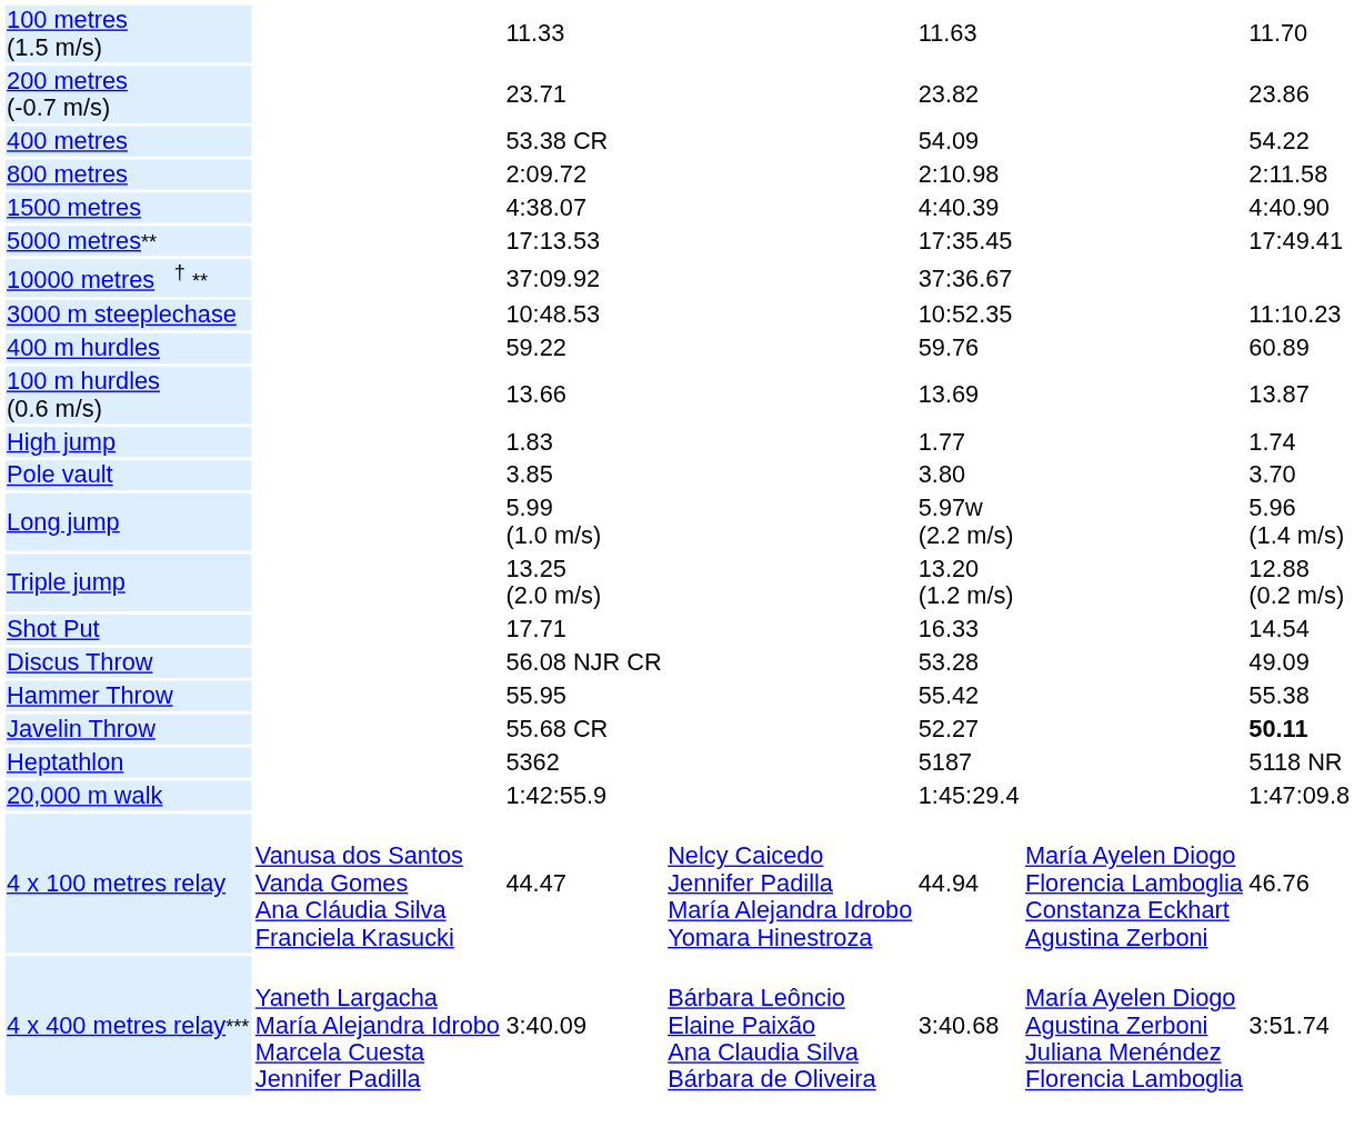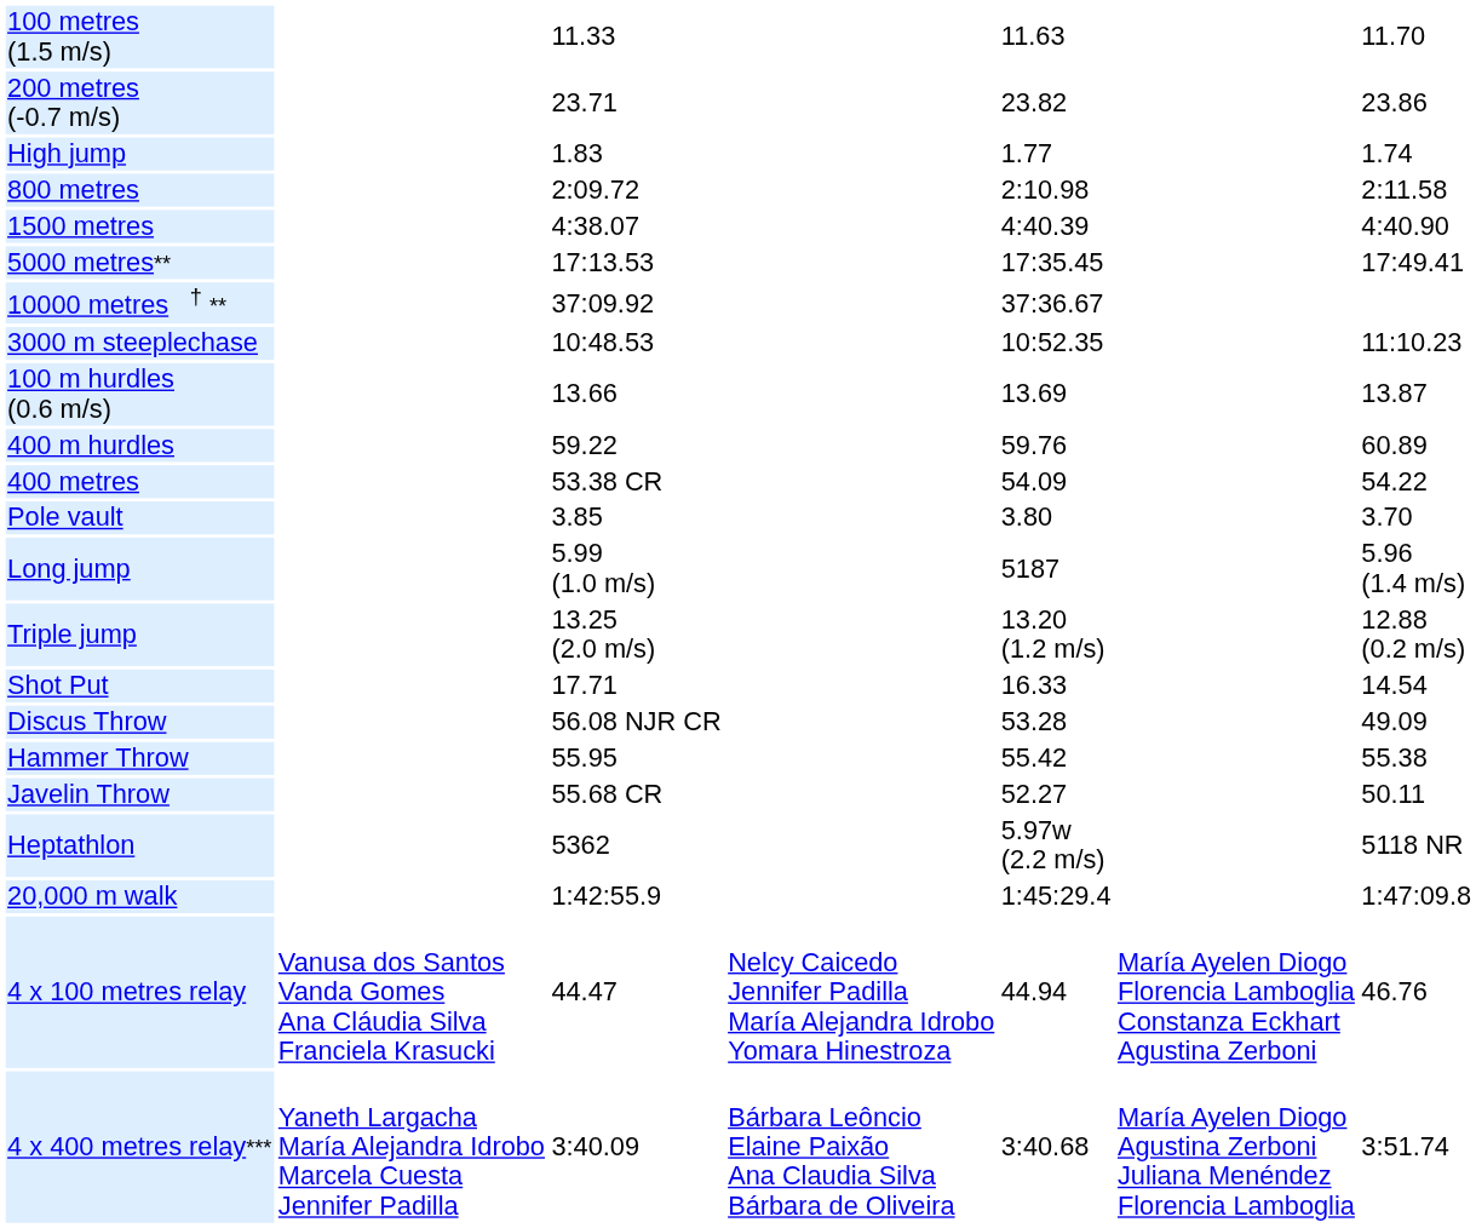 <table>
 <tr>
 <td bgcolor = DDEEFF><a href='#'>100 metres</a> <br> (1.5 m/s)<br></td>
 <td></td>
 <td>11.33</td>
 <td></td>
 <td>11.63</td>
 <td></td>
 <td>11.70</td>
 </tr>
 <tr>
 <td bgcolor = DDEEFF><a href='#'>200 metres</a> <br> (-0.7 m/s)<br></td>
 <td></td>
 <td>23.71</td>
 <td></td>
 <td>23.82</td>
 <td></td>
 <td>23.86</td>
 </tr>
 <tr>
-<td bgcolor = DDEEFF><a href='#'>400 metres</a><br></td>
+<td bgcolor = DDEEFF><a href='#'>High jump</a><br></td>
 <td></td>
-<td>53.38 CR</td>
+<td>1.83</td>
 <td></td>
-<td>54.09</td>
+<td>1.77</td>
 <td></td>
-<td>54.22</td>
+<td>1.74</td>
 </tr>
 <tr>
 <td bgcolor = DDEEFF><a href='#'>800 metres</a><br></td>
 <td></td>
 <td>2:09.72</td>
 <td></td>
 <td>2:10.98</td>
 <td></td>
 <td>2:11.58</td>
 </tr>
 <tr>
 <td bgcolor = DDEEFF><a href='#'>1500 metres</a><br></td>
 <td></td>
 <td>4:38.07</td>
 <td></td>
 <td>4:40.39</td>
 <td></td>
 <td>4:40.90</td>
 </tr>
 <tr>
 <td bgcolor = DDEEFF><a href='#'>5000 metres</a><small>**</small><br></td>
 <td></td>
 <td>17:13.53</td>
 <td></td>
 <td>17:35.45</td>
 <td></td>
 <td>17:49.41</td>
 </tr>
 <tr>
 <td bgcolor = DDEEFF><a href='#'>10000 metres</a><sup>†</sup> <small>**</small><br></td>
 <td></td>
 <td>37:09.92</td>
 <td></td>
 <td>37:36.67</td>
 <td></td>
 <td></td>
 </tr>
 <tr>
 <td bgcolor = DDEEFF><a href='#'>3000 m steeplechase</a><br></td>
 <td></td>
 <td>10:48.53</td>
 <td></td>
 <td>10:52.35</td>
 <td></td>
 <td>11:10.23</td>
 </tr>
 <tr>
+<td bgcolor = DDEEFF><a href='#'>100 m hurdles</a> <br> (0.6 m/s)<br></td>
+<td></td>
+<td>13.66</td>
+<td></td>
+<td>13.69</td>
+<td></td>
+<td>13.87</td>
+</tr>
+<tr>
 <td bgcolor = DDEEFF><a href='#'>400 m hurdles</a><br></td>
 <td></td>
 <td>59.22</td>
 <td></td>
 <td>59.76</td>
 <td></td>
 <td>60.89</td>
 </tr>
 <tr>
-<td bgcolor = DDEEFF><a href='#'>100 m hurdles</a> <br> (0.6 m/s)<br></td>
+<td bgcolor = DDEEFF><a href='#'>400 metres</a><br></td>
 <td></td>
-<td>13.66</td>
+<td>53.38 CR</td>
 <td></td>
-<td>13.69</td>
+<td>54.09</td>
 <td></td>
-<td>13.87</td>
-</tr>
-<tr>
-<td bgcolor = DDEEFF><a href='#'>High jump</a><br></td>
-<td></td>
-<td>1.83</td>
-<td></td>
-<td>1.77</td>
-<td></td>
-<td>1.74</td>
+<td>54.22</td>
 </tr>
 <tr>
 <td bgcolor = DDEEFF><a href='#'>Pole vault</a><br></td>
 <td></td>
 <td>3.85</td>
 <td></td>
 <td>3.80</td>
 <td></td>
 <td>3.70</td>
 </tr>
 <tr>
 <td bgcolor = DDEEFF><a href='#'>Long jump</a><br></td>
 <td></td>
 <td>5.99  <br> (1.0 m/s)</td>
 <td></td>
-<td>5.97w  <br> (2.2 m/s)</td>
+<td>5187</td>
 <td></td>
 <td>5.96  <br> (1.4 m/s)</td>
 </tr>
 <tr>
 <td bgcolor = DDEEFF><a href='#'>Triple jump</a><br></td>
 <td></td>
 <td>13.25  <br> (2.0 m/s)</td>
 <td></td>
 <td>13.20  <br> (1.2 m/s)</td>
 <td></td>
 <td>12.88  <br> (0.2 m/s)</td>
 </tr>
 <tr>
 <td bgcolor = DDEEFF><a href='#'>Shot Put</a><br></td>
 <td></td>
 <td>17.71</td>
 <td></td>
 <td>16.33</td>
 <td></td>
 <td>14.54</td>
 </tr>
 <tr>
 <td bgcolor = DDEEFF><a href='#'>Discus Throw</a><br></td>
 <td></td>
 <td>56.08 NJR CR</td>
 <td></td>
 <td>53.28</td>
 <td></td>
 <td>49.09</td>
 </tr>
 <tr>
 <td bgcolor = DDEEFF><a href='#'>Hammer Throw</a><br></td>
 <td></td>
 <td>55.95</td>
 <td></td>
 <td>55.42</td>
 <td></td>
 <td>55.38</td>
 </tr>
 <tr>
 <td bgcolor = DDEEFF><a href='#'>Javelin Throw</a><br></td>
 <td></td>
 <td>55.68 CR</td>
 <td></td>
 <td>52.27</td>
 <td></td>
-<td><strong>50.11</strong></td>
+<td>50.11</td>
 </tr>
 <tr>
 <td bgcolor = DDEEFF><a href='#'>Heptathlon</a><br></td>
 <td></td>
 <td>5362</td>
 <td></td>
-<td>5187</td>
+<td>5.97w  <br> (2.2 m/s)</td>
 <td></td>
 <td>5118 NR</td>
 </tr>
 <tr>
 <td bgcolor = DDEEFF><a href='#'>20,000 m walk</a><br></td>
 <td></td>
 <td>1:42:55.9</td>
 <td></td>
 <td>1:45:29.4</td>
 <td></td>
 <td>1:47:09.8</td>
 </tr>
 <tr>
 <td bgcolor = DDEEFF><a href='#'>4 x 100 metres relay</a><br></td>
 <td>  <br> <a href='#'>Vanusa dos Santos</a> <br> <a href='#'>Vanda Gomes</a> <br> <a href='#'>Ana Cláudia Silva</a> <br> <a href='#'>Franciela Krasucki</a></td>
 <td>44.47</td>
 <td>  <br> <a href='#'>Nelcy Caicedo</a> <br> <a href='#'>Jennifer Padilla</a> <br> <a href='#'>María Alejandra Idrobo</a> <br> <a href='#'>Yomara Hinestroza</a></td>
 <td>44.94</td>
 <td>  <br> <a href='#'>María Ayelen Diogo</a> <br> <a href='#'>Florencia Lamboglia</a> <br> <a href='#'>Constanza Eckhart</a> <br> <a href='#'>Agustina Zerboni</a></td>
 <td>46.76</td>
 </tr>
 <tr>
 <td bgcolor = DDEEFF><a href='#'>4 x 400 metres relay</a><small>***</small><br></td>
 <td>  <br> <a href='#'>Yaneth Largacha</a> <br> <a href='#'>María Alejandra Idrobo</a> <br> <a href='#'>Marcela Cuesta</a> <br> <a href='#'>Jennifer Padilla</a></td>
 <td>3:40.09</td>
 <td>  <br> <a href='#'>Bárbara Leôncio</a> <br> <a href='#'>Elaine Paixão</a> <br> <a href='#'>Ana Claudia Silva</a> <br> <a href='#'>Bárbara de Oliveira</a></td>
 <td>3:40.68</td>
 <td>  <br> <a href='#'>María Ayelen Diogo</a> <br> <a href='#'>Agustina Zerboni</a> <br> <a href='#'>Juliana Menéndez</a> <br> <a href='#'>Florencia Lamboglia</a></td>
 <td>3:51.74</td>
 </tr>
 </table>
